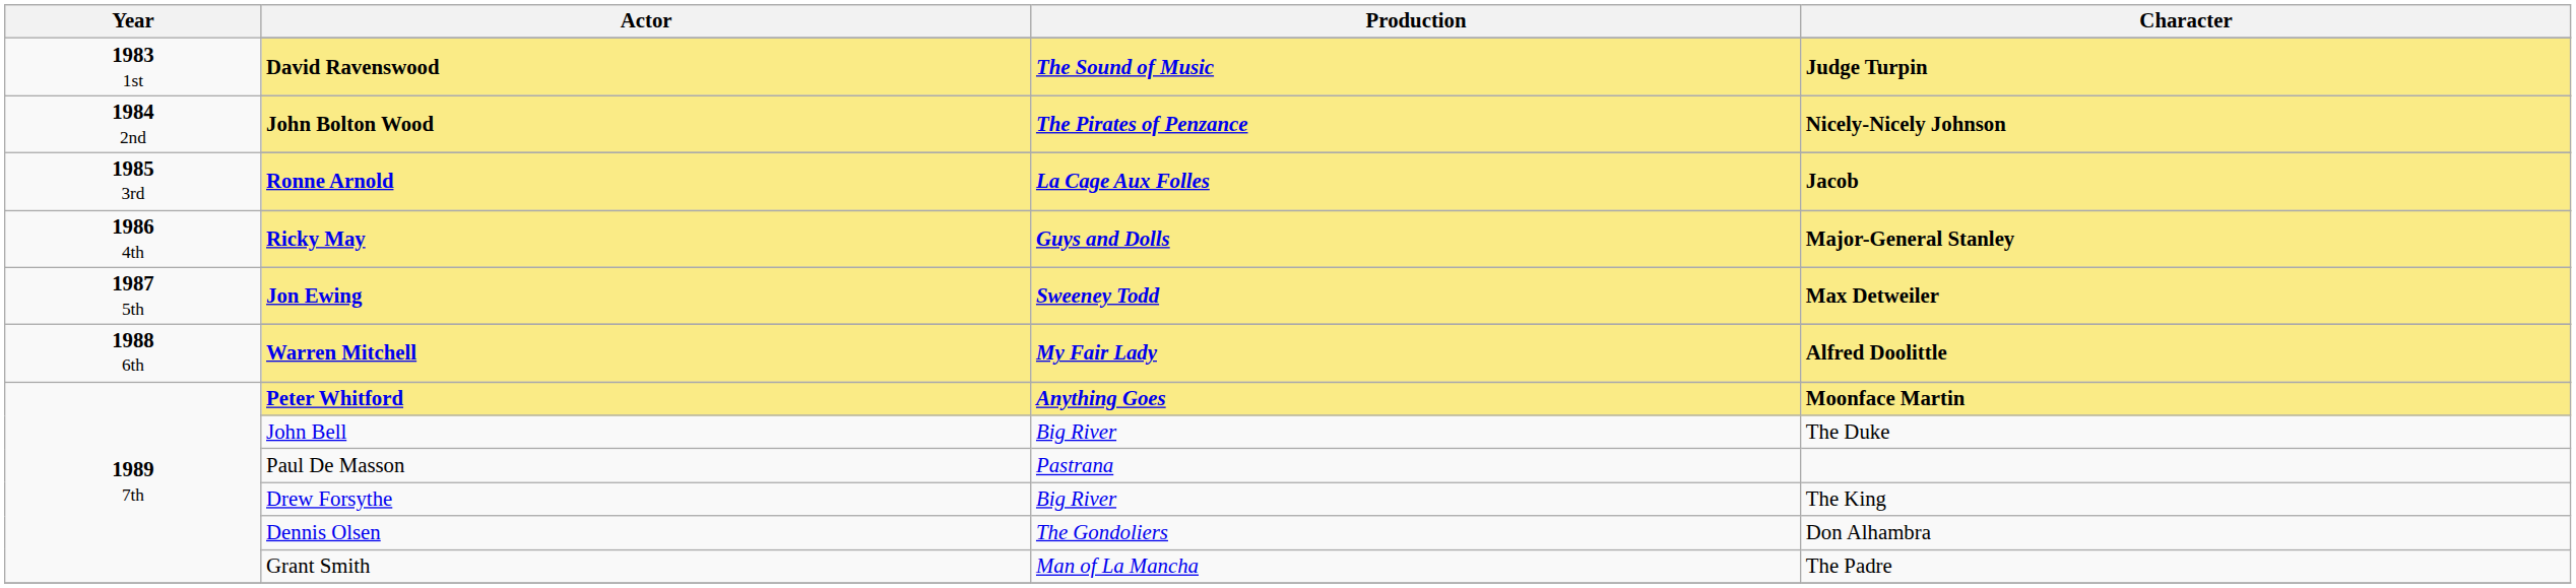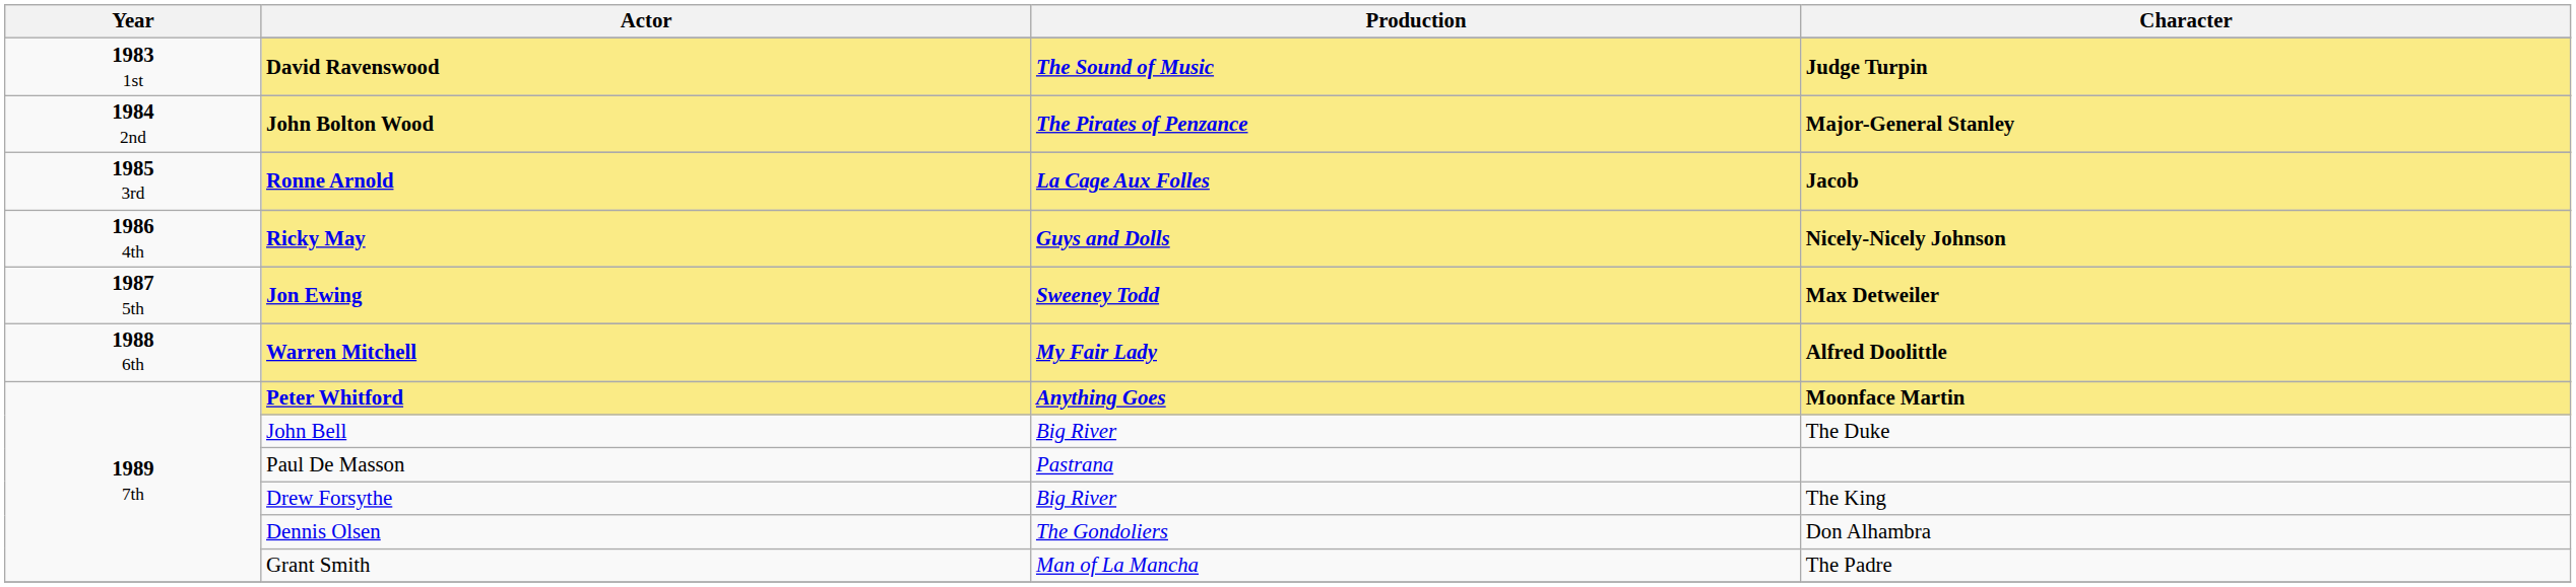 <table class="wikitable" style="width:98%;">
 <tr style="background:#bebebe;">
 <th style="width:10%;">Year</th>
 <th style="width:30%;">Actor</th>
 <th style="width:30%;">Production</th>
 <th style="width:30%;">Character</th>
 </tr>
 <tr>
 <td rowspan=2 style="text-align:center"><strong>1983</strong><br><small>1st</small></td>
 </tr>
 <tr style="background:#FAEB86"|>
 <td><strong>David Ravenswood</strong></td>
 <td><strong><em><a href='#'>The Sound of Music</a></em></strong></td>
 <td><strong>Judge Turpin</strong></td>
 </tr>
 <tr>
 <td rowspan=2 style="text-align:center"><strong>1984</strong><br><small>2nd</small></td>
 </tr>
 <tr style="background:#FAEB86">
 <td><strong>John Bolton Wood</strong></td>
 <td><strong><em><a href='#'>The Pirates of Penzance</a></em></strong></td>
-<td><strong>Nicely-Nicely Johnson</strong></td>
+<td><strong>Major-General Stanley</strong></td>
 </tr>
 <tr>
 <td rowspan=2 style="text-align:center"><strong>1985</strong><br><small>3rd</small></td>
 </tr>
 <tr style="background:#FAEB86"|>
 <td><strong><a href='#'>Ronne Arnold</a></strong></td>
 <td><strong><em><a href='#'>La Cage Aux Folles</a></em></strong></td>
 <td><strong>Jacob</strong></td>
 </tr>
 <tr>
 <td rowspan=2 style="text-align:center"><strong>1986</strong><br><small>4th</small></td>
 </tr>
 <tr style="background:#FAEB86">
 <td><strong><a href='#'>Ricky May</a></strong></td>
 <td><strong><em><a href='#'>Guys and Dolls</a></em></strong></td>
-<td><strong>Major-General Stanley</strong></td>
+<td><strong>Nicely-Nicely Johnson</strong></td>
 </tr>
 <tr>
 <td rowspan=2 style="text-align:center"><strong>1987</strong><br><small>5th</small></td>
 </tr>
 <tr style="background:#FAEB86">
 <td><strong><a href='#'>Jon Ewing</a></strong></td>
 <td><strong><em><a href='#'>Sweeney Todd</a></em></strong></td>
 <td><strong>Max Detweiler</strong></td>
 </tr>
 <tr>
 <td rowspan=2 style="text-align:center"><strong>1988</strong><br><small>6th</small></td>
 </tr>
 <tr style="background:#FAEB86">
 <td><strong><a href='#'>Warren Mitchell</a></strong></td>
 <td><strong><em><a href='#'>My Fair Lady</a></em></strong></td>
 <td><strong>Alfred Doolittle</strong></td>
 </tr>
 <tr>
 <td rowspan=7 style="text-align:center"><strong>1989</strong><br><small>7th</small></td>
 </tr>
 <tr style="background:#FAEB86">
 <td><strong><a href='#'>Peter Whitford</a></strong></td>
 <td><strong><em><a href='#'>Anything Goes</a></em></strong></td>
 <td><strong>Moonface Martin</strong></td>
 </tr>
 <tr>
 <td><a href='#'>John Bell</a></td>
 <td><em><a href='#'>Big River</a></em></td>
 <td>The Duke</td>
 </tr>
 <tr>
 <td>Paul De Masson</td>
 <td><em><a href='#'>Pastrana</a></em></td>
 <td></td>
 </tr>
 <tr>
 <td><a href='#'>Drew Forsythe</a></td>
 <td><em><a href='#'>Big River</a></em></td>
 <td>The King</td>
 </tr>
 <tr>
 <td><a href='#'>Dennis Olsen</a></td>
 <td><em><a href='#'>The Gondoliers</a></em></td>
 <td>Don Alhambra</td>
 </tr>
 <tr>
 <td>Grant Smith</td>
 <td><em><a href='#'>Man of La Mancha</a></em></td>
 <td>The Padre</td>
 </tr>
 <tr>
 </tr>
 </table>
